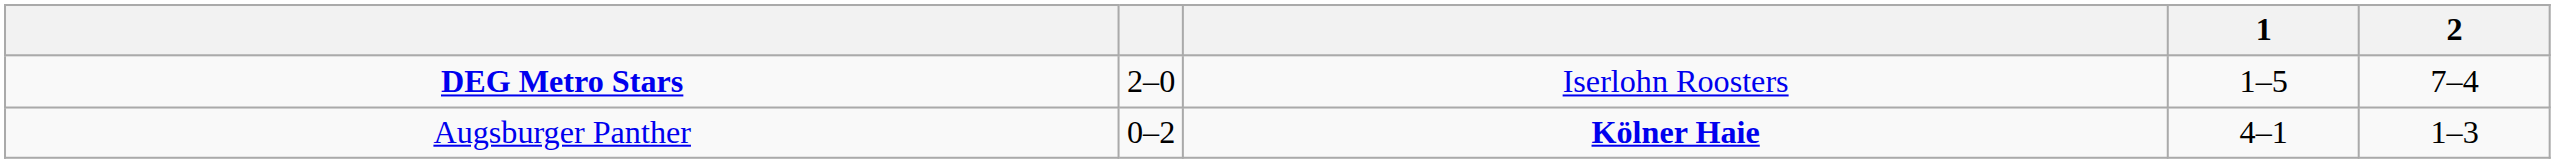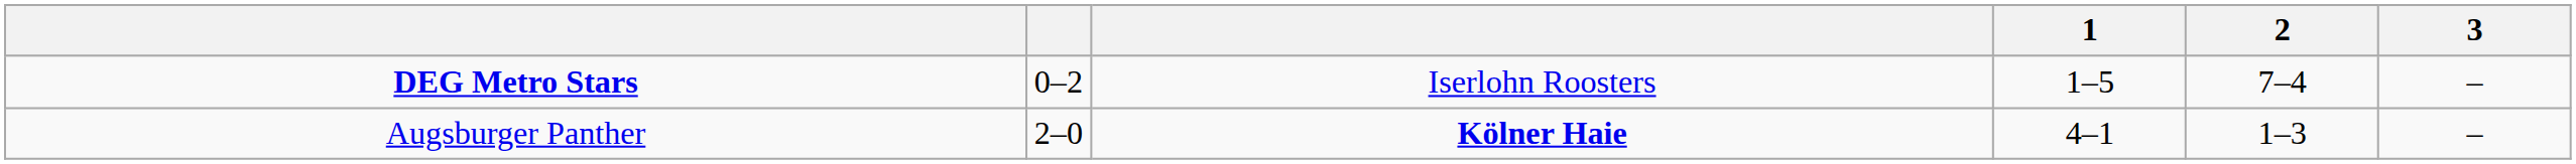 <table class="wikitable" width="80%">
 <tr style="background-color:#e0e0e0;">
 <th style="width:22,5%;"></th>
 <th style="width:2.5%;"></th>
 <th style="width:22,5%;"></th>
 <th style="width:7.5%;">1</th>
 <th style="width:7.5%;">2</th>
+<th style="width:7.5%;">3</th>
 </tr>
 <tr align="center">
 <td><strong><a href='#'>DEG Metro Stars</a></strong></td>
-<td>2–0</td>
+<td>0–2</td>
 <td><a href='#'>Iserlohn Roosters</a></td>
 <td>1–5</td>
 <td>7–4</td>
+<td>–</td>
 </tr>
 <tr align="center">
 <td><a href='#'>Augsburger Panther</a></td>
-<td>0–2</td>
+<td>2–0</td>
 <td><strong><a href='#'>Kölner Haie</a></strong></td>
 <td>4–1</td>
 <td>1–3</td>
+<td>–</td>
 </tr>
 </table>
